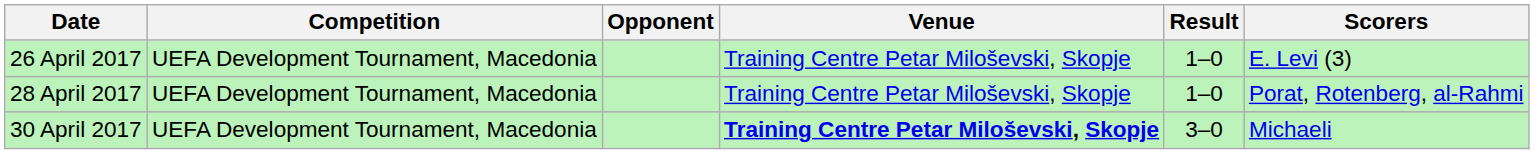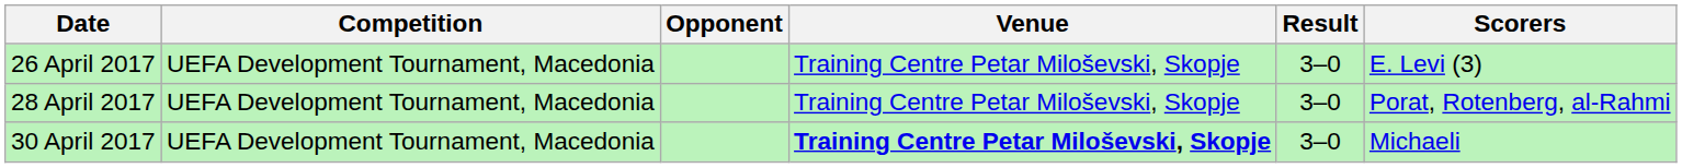 <table class="wikitable">
 <tr>
 <th>Date</th>
 <th>Competition</th>
 <th>Opponent</th>
 <th>Venue</th>
 <th>Result</th>
 <th>Scorers</th>
 </tr>
 <tr bgcolor="#BBF3BB">
 <td>26 April 2017</td>
 <td>UEFA Development Tournament, Macedonia</td>
 <td></td>
 <td><a href='#'>Training Centre Petar Miloševski</a>, <a href='#'>Skopje</a></td>
-<td align=center>1–0</td>
+<td align=center>3–0</td>
 <td><a href='#'>E. Levi</a> (3)</td>
 </tr>
 <tr bgcolor="#BBF3BB">
 <td>28 April 2017</td>
 <td>UEFA Development Tournament, Macedonia</td>
 <td></td>
 <td><a href='#'>Training Centre Petar Miloševski</a>, <a href='#'>Skopje</a></td>
-<td align=center>1–0</td>
+<td align=center>3–0</td>
 <td><a href='#'>Porat</a>, <a href='#'>Rotenberg</a>, <a href='#'>al-Rahmi</a></td>
 </tr>
 <tr bgcolor="#BBF3BB">
 <td>30 April 2017</td>
 <td>UEFA Development Tournament, Macedonia</td>
 <td></td>
 <td><strong><a href='#'>Training Centre Petar Miloševski</a>, <a href='#'>Skopje</a></strong></td>
 <td align=center>3–0</td>
 <td><a href='#'>Michaeli</a></td>
 </tr>
 </table>
